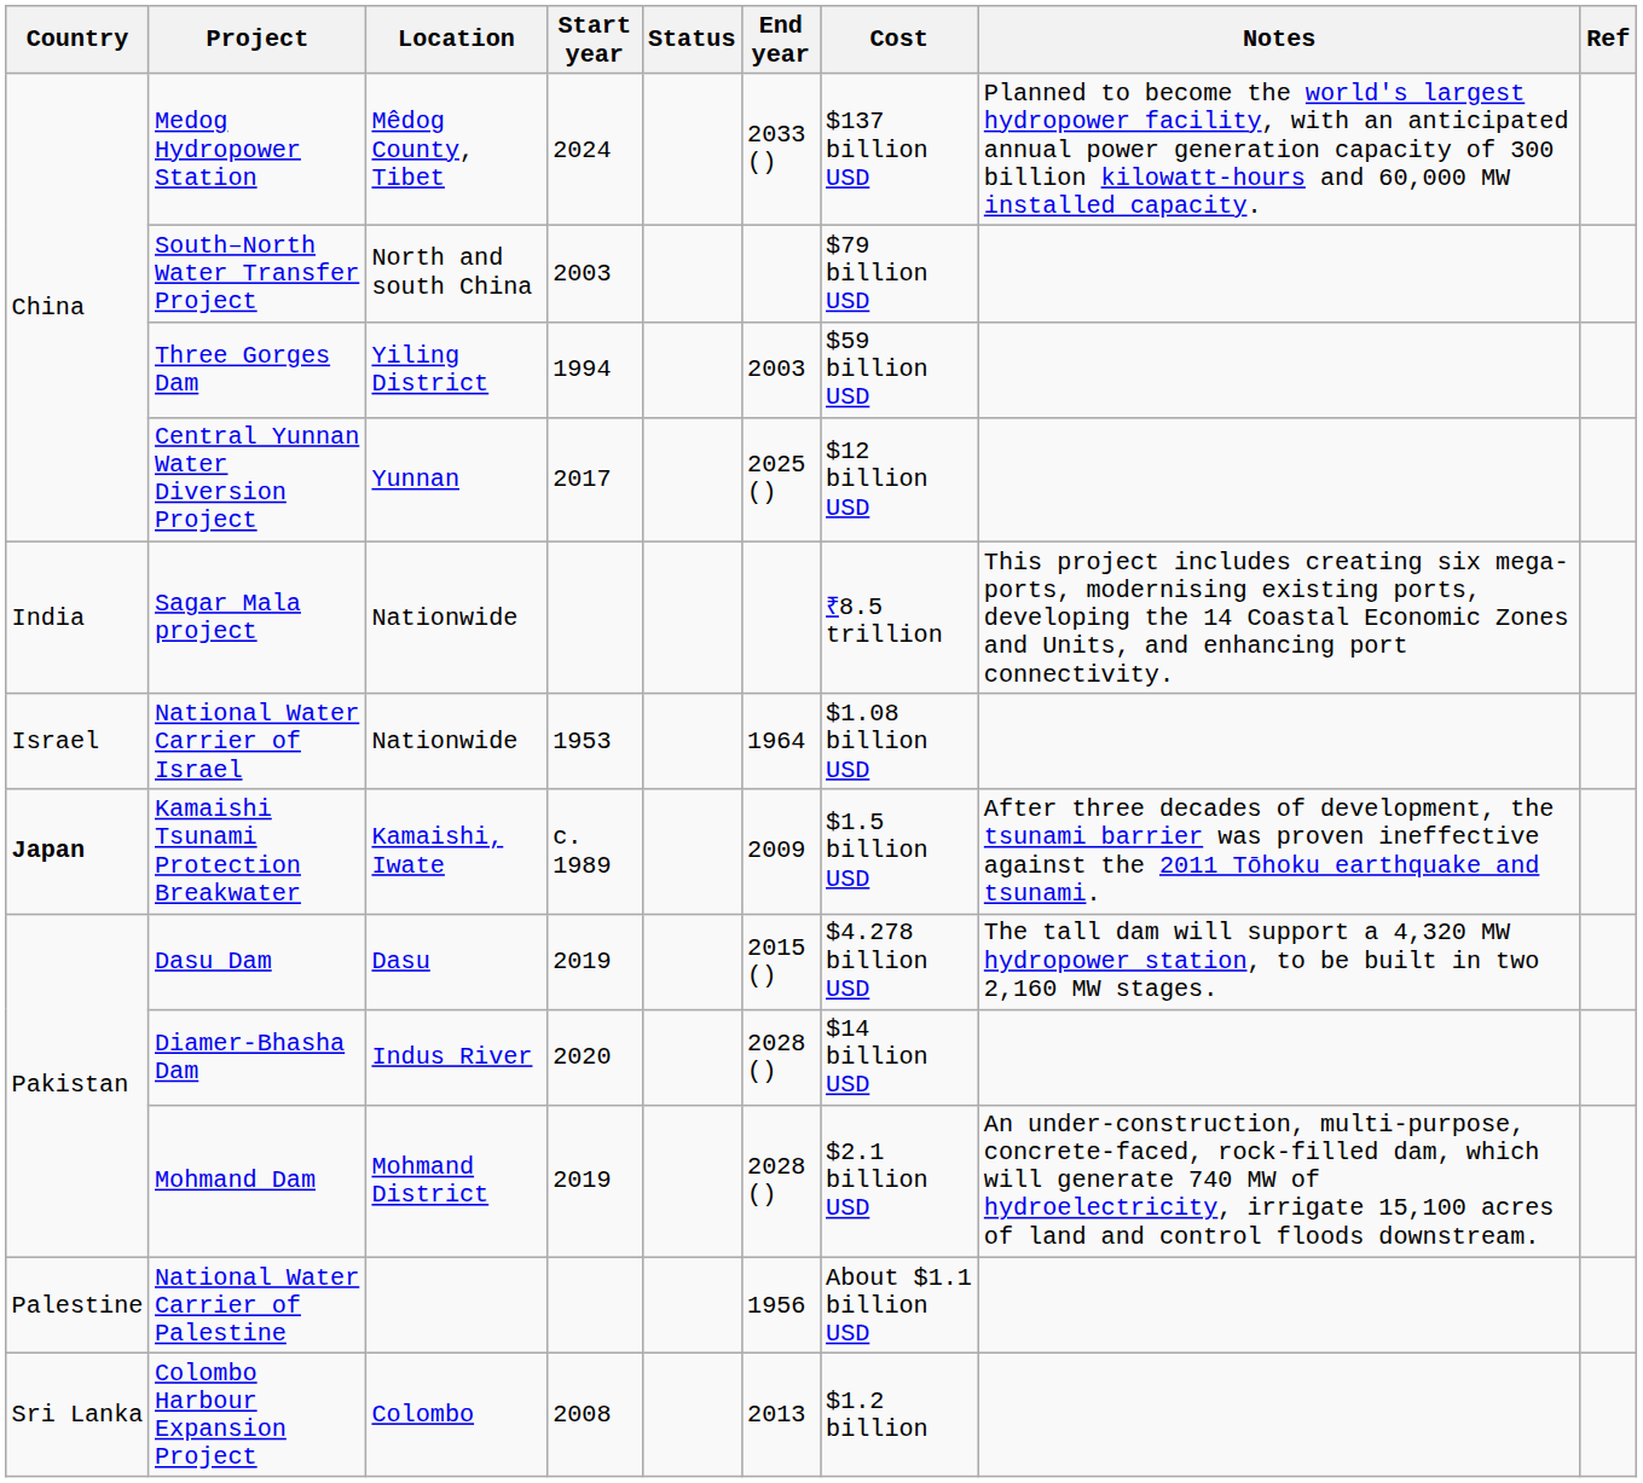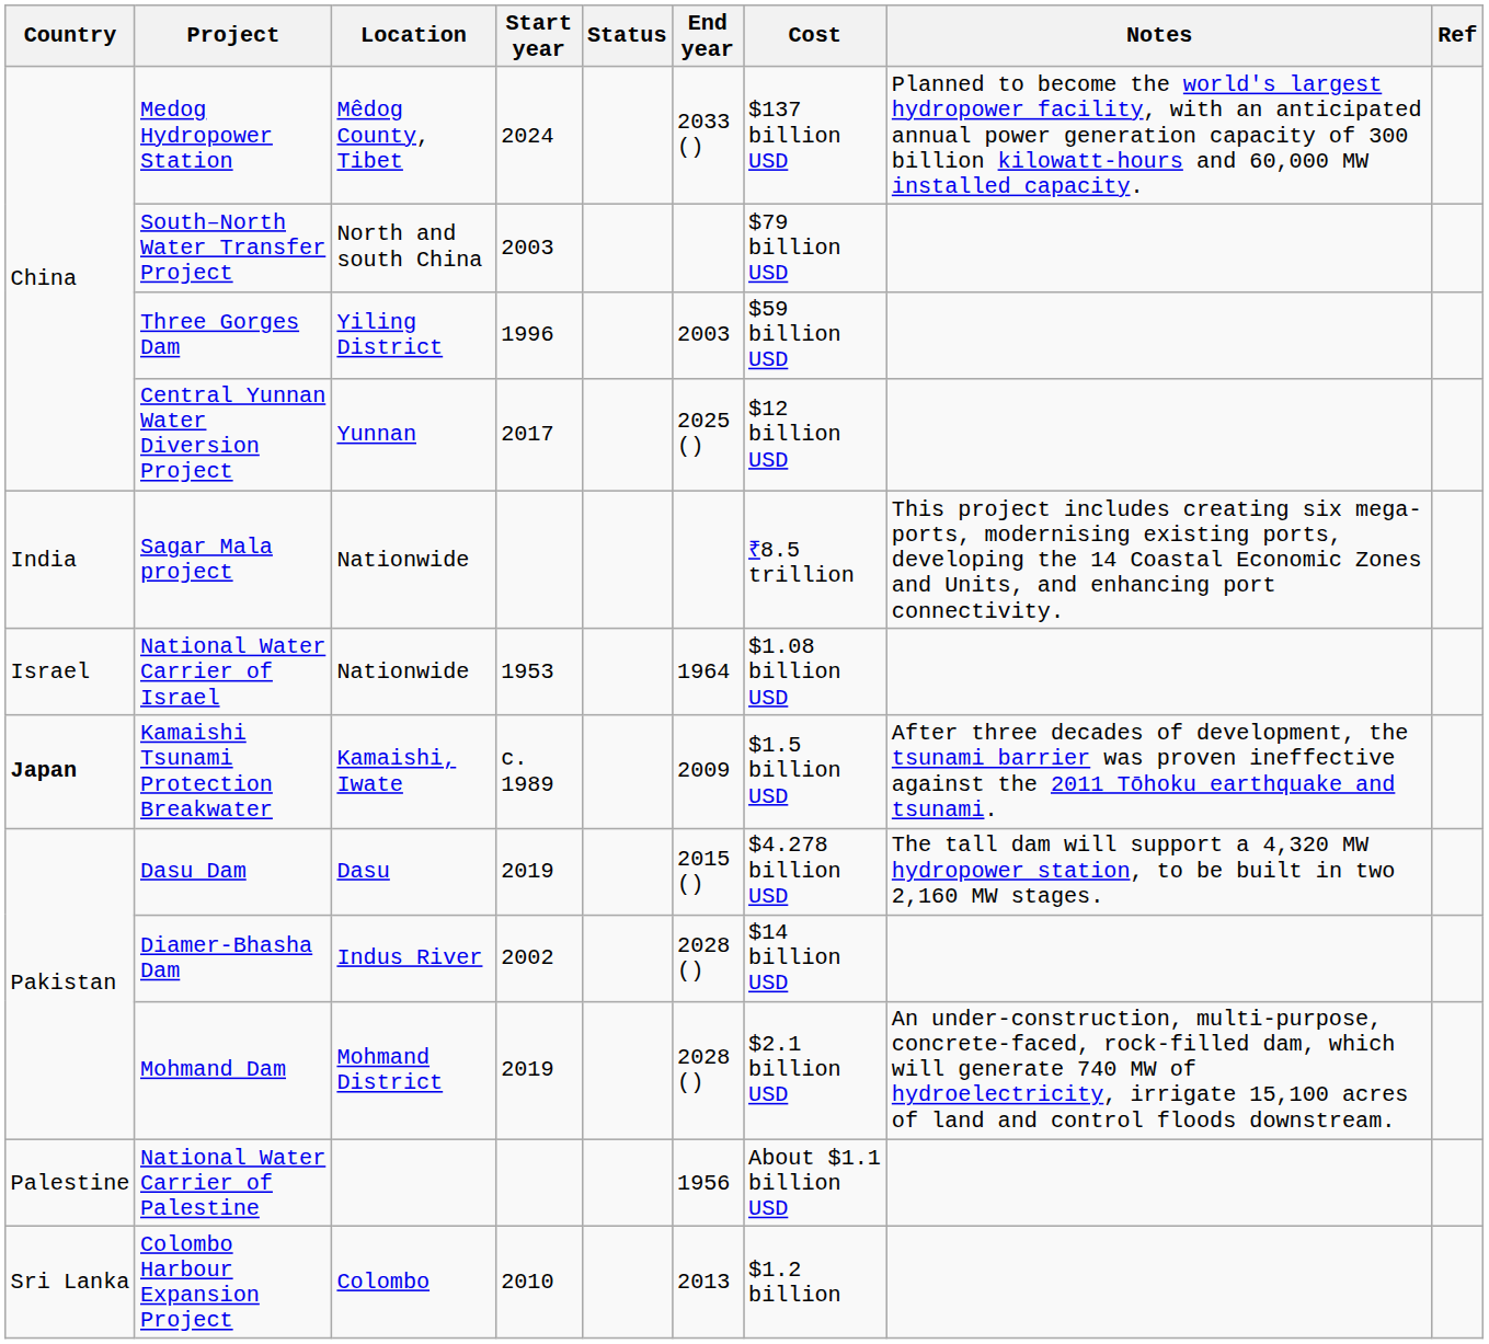 <table class="wikitable sortable">
 <tr>
 <th>Country</th>
 <th>Project</th>
 <th>Location</th>
 <th>Start year</th>
 <th>Status</th>
 <th>End year</th>
 <th>Cost</th>
 <th class="unsortable">Notes</th>
 <th class="unsortable">Ref</th>
 </tr>
 <tr>
 <td rowspan="4">China</td>
 <td><a href='#'>Medog Hydropower Station</a></td>
 <td><a href='#'>Mêdog County</a>, <a href='#'>Tibet</a></td>
 <td>2024</td>
 <td></td>
 <td>2033 ()</td>
 <td>$137 billion <a href='#'>USD</a></td>
 <td>Planned to become the <a href='#'>world's largest hydropower facility</a>, with an anticipated annual power generation capacity of 300 billion <a href='#'>kilowatt-hours</a> and 60,000 MW <a href='#'>installed capacity</a>.</td>
 <td></td>
 </tr>
 <tr>
 <td><a href='#'>South–North Water Transfer Project</a></td>
 <td>North and south China</td>
 <td>2003</td>
 <td></td>
 <td></td>
 <td>$79 billion <a href='#'>USD</a></td>
 <td></td>
 <td></td>
 </tr>
 <tr>
 <td><a href='#'>Three Gorges Dam</a></td>
 <td><a href='#'>Yiling District</a></td>
-<td>1994</td>
+<td>1996</td>
 <td></td>
 <td>2003</td>
 <td>$59 billion <a href='#'>USD</a></td>
 <td></td>
 <td></td>
 </tr>
 <tr>
 <td><a href='#'>Central Yunnan Water Diversion Project</a></td>
 <td><a href='#'>Yunnan</a></td>
 <td>2017</td>
 <td></td>
 <td>2025 ()</td>
 <td>$12 billion <a href='#'>USD</a></td>
 <td></td>
 <td></td>
 </tr>
 <tr>
 <td>India</td>
 <td><a href='#'>Sagar Mala project</a></td>
 <td>Nationwide</td>
 <td></td>
 <td></td>
 <td></td>
 <td><a href='#'>₹</a>8.5 trillion</td>
 <td>This project includes creating six mega-ports, modernising existing ports, developing the 14 Coastal Economic Zones and Units, and enhancing port connectivity.</td>
 <td></td>
 </tr>
 <tr>
 <td>Israel</td>
 <td><a href='#'>National Water Carrier of Israel</a></td>
 <td>Nationwide</td>
 <td>1953</td>
 <td></td>
 <td>1964</td>
 <td>$1.08 billion <a href='#'>USD</a></td>
 <td></td>
 <td></td>
 </tr>
 <tr>
 <td><strong>Japan</strong></td>
 <td><a href='#'>Kamaishi Tsunami Protection Breakwater</a></td>
 <td><a href='#'>Kamaishi, Iwate</a></td>
 <td>c. 1989</td>
 <td></td>
 <td>2009</td>
 <td>$1.5 billion <a href='#'>USD</a></td>
 <td>After three decades of development, the <a href='#'>tsunami barrier</a> was proven ineffective against the <a href='#'>2011 Tōhoku earthquake and tsunami</a>.</td>
 <td></td>
 </tr>
 <tr>
 <td rowspan="3">Pakistan</td>
 <td><a href='#'>Dasu Dam</a></td>
 <td><a href='#'>Dasu</a></td>
 <td>2019</td>
 <td></td>
 <td>2015 ()</td>
 <td>$4.278 billion <a href='#'>USD</a></td>
 <td>The  tall dam will support a 4,320 MW <a href='#'>hydropower station</a>, to be built in two 2,160 MW stages.</td>
 <td></td>
 </tr>
 <tr>
 <td><a href='#'>Diamer-Bhasha Dam</a></td>
 <td><a href='#'>Indus River</a></td>
-<td>2020</td>
+<td>2002</td>
 <td></td>
 <td>2028 ()</td>
 <td>$14 billion <a href='#'>USD</a></td>
 <td></td>
 <td></td>
 </tr>
 <tr>
 <td><a href='#'>Mohmand Dam</a></td>
 <td><a href='#'>Mohmand District</a></td>
 <td>2019</td>
 <td></td>
 <td>2028 ()</td>
 <td>$2.1 billion <a href='#'>USD</a></td>
 <td>An under-construction, multi-purpose, concrete-faced, rock-filled dam, which will generate 740 MW of <a href='#'>hydroelectricity</a>, irrigate 15,100 acres of land and control floods downstream.</td>
 <td></td>
 </tr>
 <tr>
 <td>Palestine</td>
 <td><a href='#'>National Water Carrier of Palestine</a></td>
 <td></td>
 <td></td>
 <td></td>
 <td>1956</td>
 <td>About $1.1 billion <a href='#'>USD</a></td>
 <td></td>
 <td></td>
 </tr>
 <tr>
 <td>Sri Lanka</td>
 <td><a href='#'>Colombo Harbour Expansion Project</a></td>
 <td><a href='#'>Colombo</a></td>
-<td>2008</td>
+<td>2010</td>
 <td></td>
 <td>2013</td>
 <td>$1.2 billion</td>
 <td></td>
 <td></td>
 </tr>
 </table>
